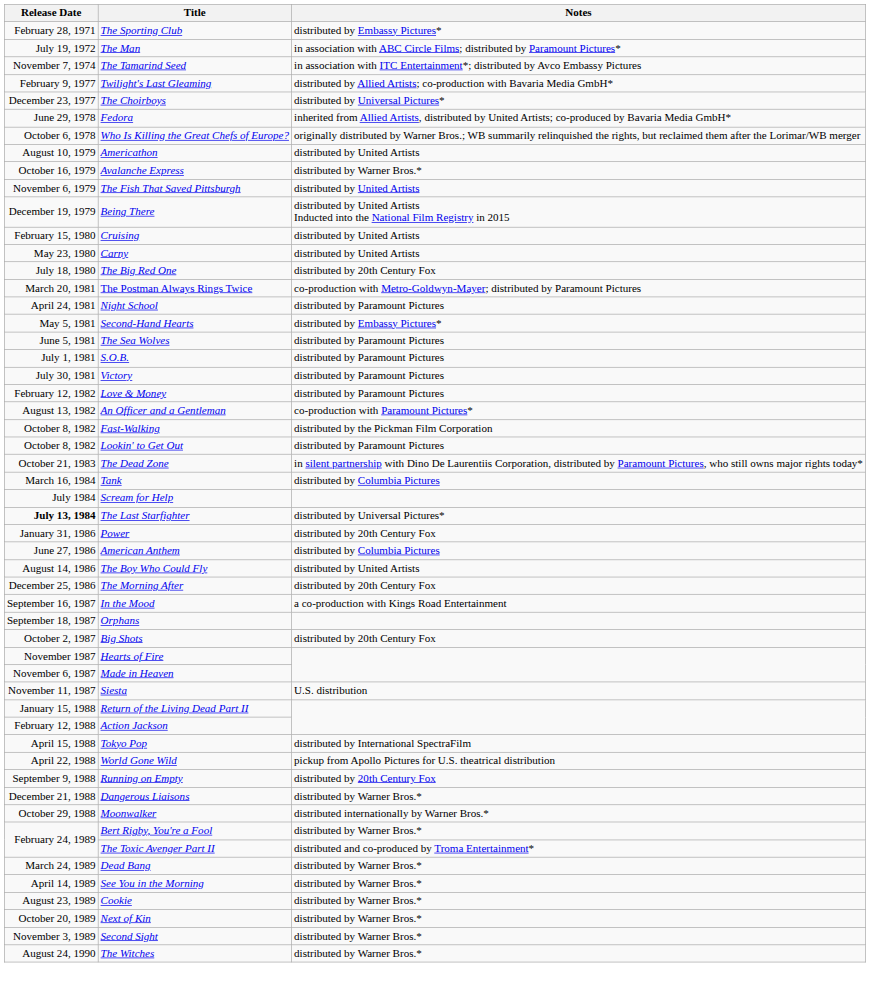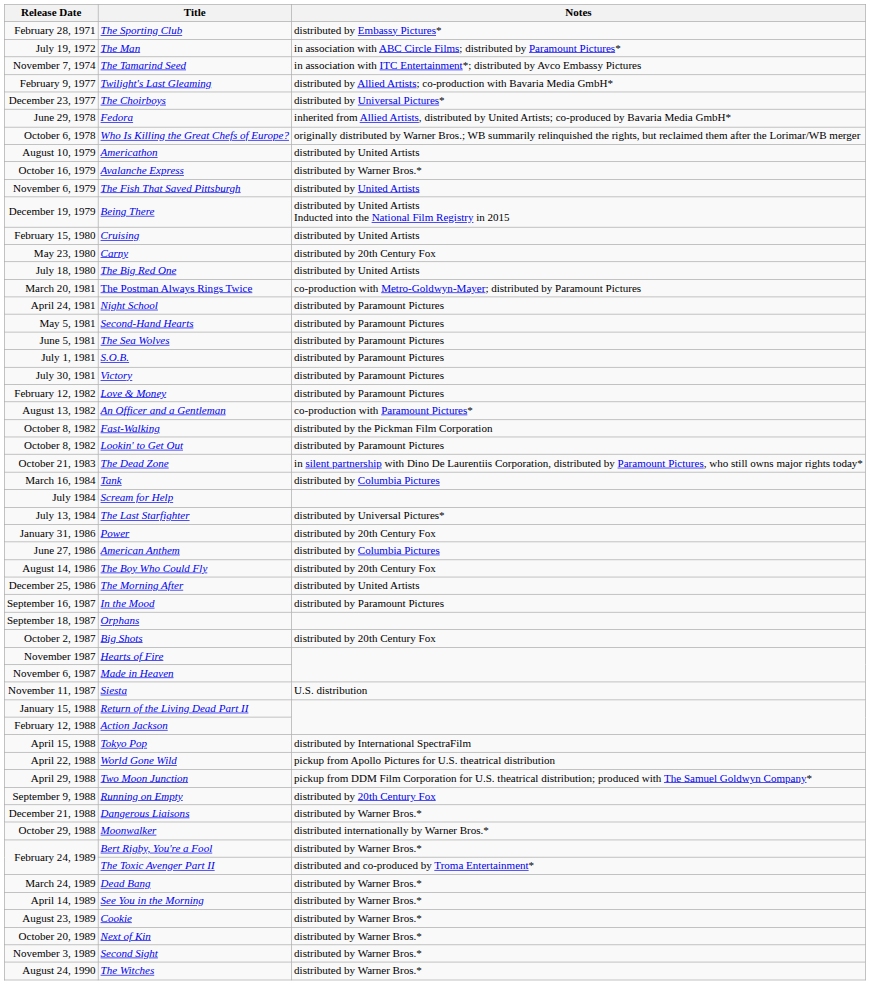 <table class="wikitable sortable">
 <tr>
 <th>Release Date</th>
 <th>Title</th>
 <th>Notes</th>
 </tr>
 <tr>
 <td align="right">February 28, 1971</td>
 <td><em><a href='#'>The Sporting Club</a></em></td>
 <td>distributed by <a href='#'>Embassy Pictures</a>*</td>
 </tr>
 <tr>
 <td align="right">July 19, 1972</td>
 <td><em><a href='#'>The Man</a></em></td>
 <td>in association with <a href='#'>ABC Circle Films</a>; distributed by <a href='#'>Paramount Pictures</a>*</td>
 </tr>
 <tr>
 <td align="right">November 7, 1974</td>
 <td><em><a href='#'>The Tamarind Seed</a></em></td>
 <td>in association with <a href='#'>ITC Entertainment</a>*; distributed by Avco Embassy Pictures</td>
 </tr>
 <tr>
 <td align="right">February 9, 1977</td>
 <td><em><a href='#'>Twilight's Last Gleaming</a></em></td>
 <td>distributed by <a href='#'>Allied Artists</a>; co-production with Bavaria Media GmbH*</td>
 </tr>
 <tr>
 <td align="right">December 23, 1977</td>
 <td><em><a href='#'>The Choirboys</a></em></td>
 <td>distributed by <a href='#'>Universal Pictures</a>*</td>
 </tr>
 <tr>
 <td align="right">June 29, 1978</td>
 <td><em><a href='#'>Fedora</a></em></td>
 <td>inherited from <a href='#'>Allied Artists</a>, distributed by United Artists; co-produced by Bavaria Media GmbH*</td>
 </tr>
 <tr>
 <td align="right">October 6, 1978</td>
 <td><em><a href='#'>Who Is Killing the Great Chefs of Europe?</a></em></td>
 <td>originally distributed by Warner Bros.; WB summarily relinquished the rights, but reclaimed them after the Lorimar/WB merger</td>
 </tr>
 <tr>
 <td align="right">August 10, 1979</td>
 <td><em><a href='#'>Americathon</a></em></td>
 <td>distributed by United Artists</td>
 </tr>
 <tr>
 <td align="right">October 16, 1979</td>
 <td><em><a href='#'>Avalanche Express</a></em></td>
 <td>distributed by Warner Bros.*</td>
 </tr>
 <tr>
 <td align="right">November 6, 1979</td>
 <td><em><a href='#'>The Fish That Saved Pittsburgh</a></em></td>
 <td>distributed by <a href='#'>United Artists</a></td>
 </tr>
 <tr>
 <td align="right">December 19, 1979</td>
 <td><em><a href='#'>Being There</a></em></td>
 <td>distributed by United Artists<br>Inducted into the <a href='#'>National Film Registry</a> in 2015</td>
 </tr>
 <tr>
 <td align="right">February 15, 1980</td>
 <td><em><a href='#'>Cruising</a></em></td>
 <td>distributed by United Artists</td>
 </tr>
 <tr>
 <td align="right">May 23, 1980</td>
 <td><em><a href='#'>Carny</a></em></td>
-<td>distributed by United Artists</td>
+<td>distributed by 20th Century Fox</td>
 </tr>
 <tr>
 <td align="right">July 18, 1980</td>
 <td><em><a href='#'>The Big Red One</a></em></td>
-<td>distributed by 20th Century Fox</td>
+<td>distributed by United Artists</td>
 </tr>
 <tr>
 <td align="right">March 20, 1981</td>
 <td><em><a href='#'></em>The Postman Always Rings Twice<em></a></em></td>
 <td>co-production with <a href='#'>Metro-Goldwyn-Mayer</a>; distributed by Paramount Pictures</td>
 </tr>
 <tr>
 <td align="right">April 24, 1981</td>
 <td><em><a href='#'>Night School</a></em></td>
 <td>distributed by Paramount Pictures</td>
 </tr>
 <tr>
 <td align="right">May 5, 1981</td>
 <td><em><a href='#'>Second-Hand Hearts</a></em></td>
-<td>distributed by <a href='#'>Embassy Pictures</a>*</td>
+<td>distributed by Paramount Pictures</td>
 </tr>
 <tr>
 <td align="right">June 5, 1981</td>
 <td><em><a href='#'>The Sea Wolves</a></em></td>
 <td>distributed by Paramount Pictures</td>
 </tr>
 <tr>
 <td align="right">July 1, 1981</td>
 <td><em><a href='#'>S.O.B.</a></em></td>
 <td>distributed by Paramount Pictures</td>
 </tr>
 <tr>
 <td align="right">July 30, 1981</td>
 <td><em><a href='#'>Victory</a></em></td>
 <td>distributed by Paramount Pictures</td>
 </tr>
 <tr>
 <td align="right">February 12, 1982</td>
 <td><em><a href='#'>Love & Money</a></em></td>
 <td>distributed by Paramount Pictures</td>
 </tr>
 <tr>
 <td align="right">August 13, 1982</td>
 <td><em><a href='#'>An Officer and a Gentleman</a></em></td>
 <td>co-production with <a href='#'>Paramount Pictures</a>*</td>
 </tr>
 <tr>
 <td align="right">October 8, 1982</td>
 <td><em><a href='#'>Fast-Walking</a></em></td>
 <td>distributed by the Pickman Film Corporation</td>
 </tr>
 <tr>
 <td align="right">October 8, 1982</td>
 <td><em><a href='#'>Lookin' to Get Out</a></em></td>
 <td>distributed by Paramount Pictures</td>
 </tr>
 <tr>
 <td align="right">October 21, 1983</td>
 <td><em><a href='#'>The Dead Zone</a></em></td>
 <td>in <a href='#'>silent partnership</a> with Dino De Laurentiis Corporation, distributed by <a href='#'>Paramount Pictures</a>, who still owns major rights today*</td>
 </tr>
 <tr>
 <td align="right">March 16, 1984</td>
 <td><em><a href='#'>Tank</a></em></td>
 <td>distributed by <a href='#'>Columbia Pictures</a></td>
 </tr>
 <tr>
 <td align="right">July 1984</td>
 <td><em><a href='#'>Scream for Help</a></em></td>
 </tr>
 <tr>
-<td align="right"><strong>July 13, 1984</strong></td>
+<td align="right">July 13, 1984</td>
 <td><em><a href='#'>The Last Starfighter</a></em></td>
 <td>distributed by Universal Pictures*</td>
 </tr>
 <tr>
 <td align="right">January 31, 1986</td>
 <td><em><a href='#'>Power</a></em></td>
 <td>distributed by 20th Century Fox</td>
 </tr>
 <tr>
 <td align="right">June 27, 1986</td>
 <td><em><a href='#'>American Anthem</a></em></td>
 <td>distributed by <a href='#'>Columbia Pictures</a></td>
 </tr>
 <tr>
 <td align="right">August 14, 1986</td>
 <td><em><a href='#'>The Boy Who Could Fly</a></em></td>
-<td>distributed by United Artists</td>
+<td>distributed by 20th Century Fox</td>
 </tr>
 <tr>
 <td align="right">December 25, 1986</td>
 <td><em><a href='#'>The Morning After</a></em></td>
-<td>distributed by 20th Century Fox</td>
+<td>distributed by United Artists</td>
 </tr>
 <tr>
 <td align="right">September 16, 1987</td>
 <td><em><a href='#'>In the Mood</a></em></td>
-<td>a co-production with Kings Road Entertainment</td>
+<td>distributed by Paramount Pictures</td>
 </tr>
 <tr>
 <td align="right">September 18, 1987</td>
 <td><em><a href='#'>Orphans</a></em></td>
 </tr>
 <tr>
 <td align="right">October 2, 1987</td>
 <td><em><a href='#'>Big Shots</a></em></td>
 <td>distributed by 20th Century Fox</td>
 </tr>
 <tr>
 <td align="right">November 1987</td>
 <td><em><a href='#'>Hearts of Fire</a></em></td>
 </tr>
 <tr>
 <td align="right">November 6, 1987</td>
 <td><em><a href='#'>Made in Heaven</a></em></td>
 </tr>
 <tr>
 <td align="right">November 11, 1987</td>
 <td><em><a href='#'>Siesta</a></em></td>
 <td>U.S. distribution</td>
 </tr>
 <tr>
 <td align="right">January 15, 1988</td>
 <td><em><a href='#'>Return of the Living Dead Part II</a></em></td>
 </tr>
 <tr>
 <td align="right">February 12, 1988</td>
 <td><em><a href='#'>Action Jackson</a></em></td>
 </tr>
 <tr>
 <td align="right">April 15, 1988</td>
 <td><em><a href='#'>Tokyo Pop</a></em></td>
 <td>distributed by International SpectraFilm</td>
 </tr>
 <tr>
 <td align="right">April 22, 1988</td>
 <td><em><a href='#'>World Gone Wild</a></em></td>
 <td>pickup from Apollo Pictures for U.S. theatrical distribution</td>
+</tr>
+<tr>
+<td align="right">April 29, 1988</td>
+<td><em><a href='#'>Two Moon Junction</a></em></td>
+<td>pickup from DDM Film Corporation for U.S. theatrical distribution; produced with <a href='#'>The Samuel Goldwyn Company</a>*</td>
 </tr>
 <tr>
 <td align="right">September 9, 1988</td>
 <td><em><a href='#'>Running on Empty</a></em></td>
 <td>distributed by <a href='#'>20th Century Fox</a></td>
 </tr>
 <tr>
 <td align="right">December 21, 1988</td>
 <td><em><a href='#'>Dangerous Liaisons</a></em></td>
 <td>distributed by Warner Bros.*</td>
 </tr>
 <tr>
 <td align="right">October 29, 1988</td>
 <td><em><a href='#'>Moonwalker</a></em></td>
 <td>distributed internationally by Warner Bros.*</td>
 </tr>
 <tr>
 <td align="right" rowspan="2">February 24, 1989</td>
 <td><em><a href='#'>Bert Rigby, You're a Fool</a></em></td>
 <td>distributed by Warner Bros.*</td>
 </tr>
 <tr>
 <td><em><a href='#'>The Toxic Avenger Part II</a></em></td>
 <td>distributed and co-produced by <a href='#'>Troma Entertainment</a>*</td>
 </tr>
 <tr>
 <td align="right">March 24, 1989</td>
 <td><em><a href='#'>Dead Bang</a></em></td>
 <td>distributed by Warner Bros.*</td>
 </tr>
 <tr>
 <td align="right">April 14, 1989</td>
 <td><em><a href='#'>See You in the Morning</a></em></td>
 <td>distributed by Warner Bros.*</td>
 </tr>
 <tr>
 <td align="right">August 23, 1989</td>
 <td><em><a href='#'>Cookie</a></em></td>
 <td>distributed by Warner Bros.*</td>
 </tr>
 <tr>
 <td align="right">October 20, 1989</td>
 <td><em><a href='#'>Next of Kin</a></em></td>
 <td>distributed by Warner Bros.*</td>
 </tr>
 <tr>
 <td align="right">November 3, 1989</td>
 <td><em><a href='#'>Second Sight</a></em></td>
 <td>distributed by Warner Bros.*</td>
 </tr>
 <tr>
 <td align="right">August 24, 1990</td>
 <td><em><a href='#'>The Witches</a></em></td>
 <td>distributed by Warner Bros.*</td>
 </tr>
 </table>
